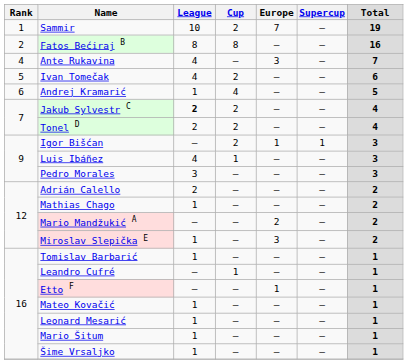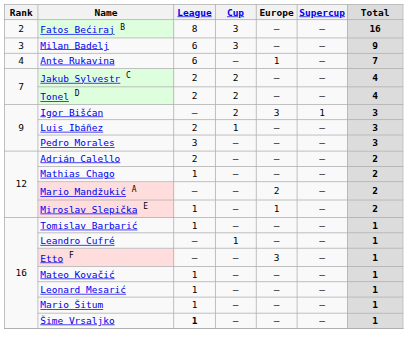 <table class="wikitable" style="text-align: center;">
 <tr>
 <th width=40>Rank</th>
 <th width=180>Name</th>
 <th width=50><a href='#'>League</a></th>
 <th width=50><a href='#'>Cup</a></th>
 <th width=50>Europe</th>
 <th width=50><a href='#'>Supercup</a></th>
 <th width=70 style="background: #DCDCDC">Total</th>
 </tr>
 <tr>
-<td rowspan=1>1</td>
-<td style="text-align:left;"> <a href='#'>Sammir</a></td>
-<td>10</td>
-<td>2</td>
-<td>7</td>
-<td>–</td>
-<th style="background: #DCDCDC">19</th>
-</tr>
-<tr>
 <td rowspan=1>2</td>
 <td style="text-align:left;" bgcolor="#ddffdd"> <a href='#'>Fatos Bećiraj</a> <sup>B</sup></td>
 <td>8</td>
-<td>8</td>
+<td>3</td>
 <td>–</td>
 <td>–</td>
 <th style="background: #DCDCDC">16</th>
 </tr>
 <tr>
+<td rowspan=1>3</td>
+<td style="text-align:left;"> <a href='#'>Milan Badelj</a></td>
+<td>6</td>
+<td>3</td>
+<td>–</td>
+<td>–</td>
+<th style="background: #DCDCDC">9</th>
+</tr>
+<tr>
 <td rowspan=1>4</td>
 <td style="text-align:left;"> <a href='#'>Ante Rukavina</a></td>
-<td>4</td>
+<td>6</td>
 <td>–</td>
-<td>3</td>
+<td>1</td>
 <td>–</td>
 <th style="background: #DCDCDC">7</th>
 </tr>
 <tr>
-<td rowspan=1>5</td>
-<td style="text-align:left;"> <a href='#'>Ivan Tomečak</a></td>
-<td>4</td>
-<td>2</td>
-<td>–</td>
-<td>–</td>
-<th style="background: #DCDCDC">6</th>
-</tr>
-<tr>
-<td rowspan=1>6</td>
-<td style="text-align:left;"> <a href='#'>Andrej Kramarić</a></td>
-<td>1</td>
-<td>4</td>
-<td>–</td>
-<td>–</td>
-<th style="background: #DCDCDC">5</th>
-</tr>
-<tr>
 <td rowspan=2>7</td>
 <td style="text-align:left;" bgcolor="#ddffdd"> <a href='#'>Jakub Sylvestr</a> <sup>C</sup></td>
-<td><strong>2</strong></td>
+<td>2</td>
 <td>2</td>
 <td>–</td>
 <td>–</td>
 <th style="background: #DCDCDC">4</th>
 </tr>
 <tr>
 <td style="text-align:left;" bgcolor="#ddffdd"> <a href='#'>Tonel</a> <sup>D</sup></td>
 <td>2</td>
 <td>2</td>
 <td>–</td>
 <td>–</td>
 <th style="background: #DCDCDC">4</th>
 </tr>
 <tr>
 <td rowspan=3>9</td>
 <td style="text-align:left;"> <a href='#'>Igor Bišćan</a></td>
 <td>–</td>
 <td>2</td>
-<td>1</td>
+<td>3</td>
 <td>1</td>
 <th style="background: #DCDCDC">3</th>
 </tr>
 <tr>
 <td style="text-align:left;"> <a href='#'>Luis Ibáñez</a></td>
-<td>4</td>
+<td>2</td>
 <td>1</td>
 <td>–</td>
 <td>–</td>
 <th style="background: #DCDCDC">3</th>
 </tr>
 <tr>
 <td style="text-align:left;"> <a href='#'>Pedro Morales</a></td>
 <td>3</td>
 <td>–</td>
 <td>–</td>
 <td>–</td>
 <th style="background: #DCDCDC">3</th>
 </tr>
 <tr>
 <td rowspan=4>12</td>
 <td style="text-align:left;"> <a href='#'>Adrián Calello</a></td>
 <td>2</td>
 <td>–</td>
 <td>–</td>
 <td>–</td>
 <th style="background: #DCDCDC">2</th>
 </tr>
 <tr>
 <td style="text-align:left;"> <a href='#'>Mathias Chago</a></td>
 <td>1</td>
 <td>–</td>
 <td>–</td>
 <td>–</td>
 <th style="background: #DCDCDC">2</th>
 </tr>
 <tr>
 <td style="text-align:left;" bgcolor="#ffdddd"> <a href='#'>Mario Mandžukić</a> <sup>A</sup></td>
 <td>–</td>
 <td>–</td>
 <td>2</td>
 <td>–</td>
 <th style="background: #DCDCDC">2</th>
 </tr>
 <tr>
 <td style="text-align:left;" bgcolor="#ffdddd"> <a href='#'>Miroslav Slepička</a> <sup>E</sup></td>
 <td>1</td>
 <td>–</td>
-<td>3</td>
+<td>1</td>
 <td>–</td>
 <th style="background: #DCDCDC">2</th>
 </tr>
 <tr>
 <td rowspan=7>16</td>
 <td style="text-align:left;"> <a href='#'>Tomislav Barbarić</a></td>
 <td>1</td>
 <td>–</td>
 <td>–</td>
 <td>–</td>
 <th style="background: #DCDCDC">1</th>
 </tr>
 <tr>
 <td style="text-align:left;"> <a href='#'>Leandro Cufré</a></td>
 <td>–</td>
 <td>1</td>
 <td>–</td>
 <td>–</td>
 <th style="background: #DCDCDC">1</th>
 </tr>
 <tr>
 <td style="text-align:left;" bgcolor="#ffdddd"> <a href='#'>Etto</a> <sup>F</sup></td>
 <td>–</td>
 <td>–</td>
-<td>1</td>
+<td>3</td>
 <td>–</td>
 <th style="background: #DCDCDC">1</th>
 </tr>
 <tr>
 <td style="text-align:left;"> <a href='#'>Mateo Kovačić</a></td>
 <td>1</td>
 <td>–</td>
 <td>–</td>
 <td>–</td>
 <th style="background: #DCDCDC">1</th>
 </tr>
 <tr>
 <td style="text-align:left;"> <a href='#'>Leonard Mesarić</a></td>
 <td>1</td>
 <td>–</td>
 <td>–</td>
 <td>–</td>
 <th style="background: #DCDCDC">1</th>
 </tr>
 <tr>
 <td style="text-align:left;"> <a href='#'>Mario Šitum</a></td>
 <td>1</td>
 <td>–</td>
 <td>–</td>
 <td>–</td>
 <th style="background: #DCDCDC">1</th>
 </tr>
 <tr>
 <td style="text-align:left;"> <a href='#'>Šime Vrsaljko</a></td>
-<td>1</td>
+<td><strong>1</strong></td>
 <td>–</td>
 <td>–</td>
 <td>–</td>
 <th style="background: #DCDCDC">1</th>
 </tr>
 <tr>
 </tr>
 </table>
